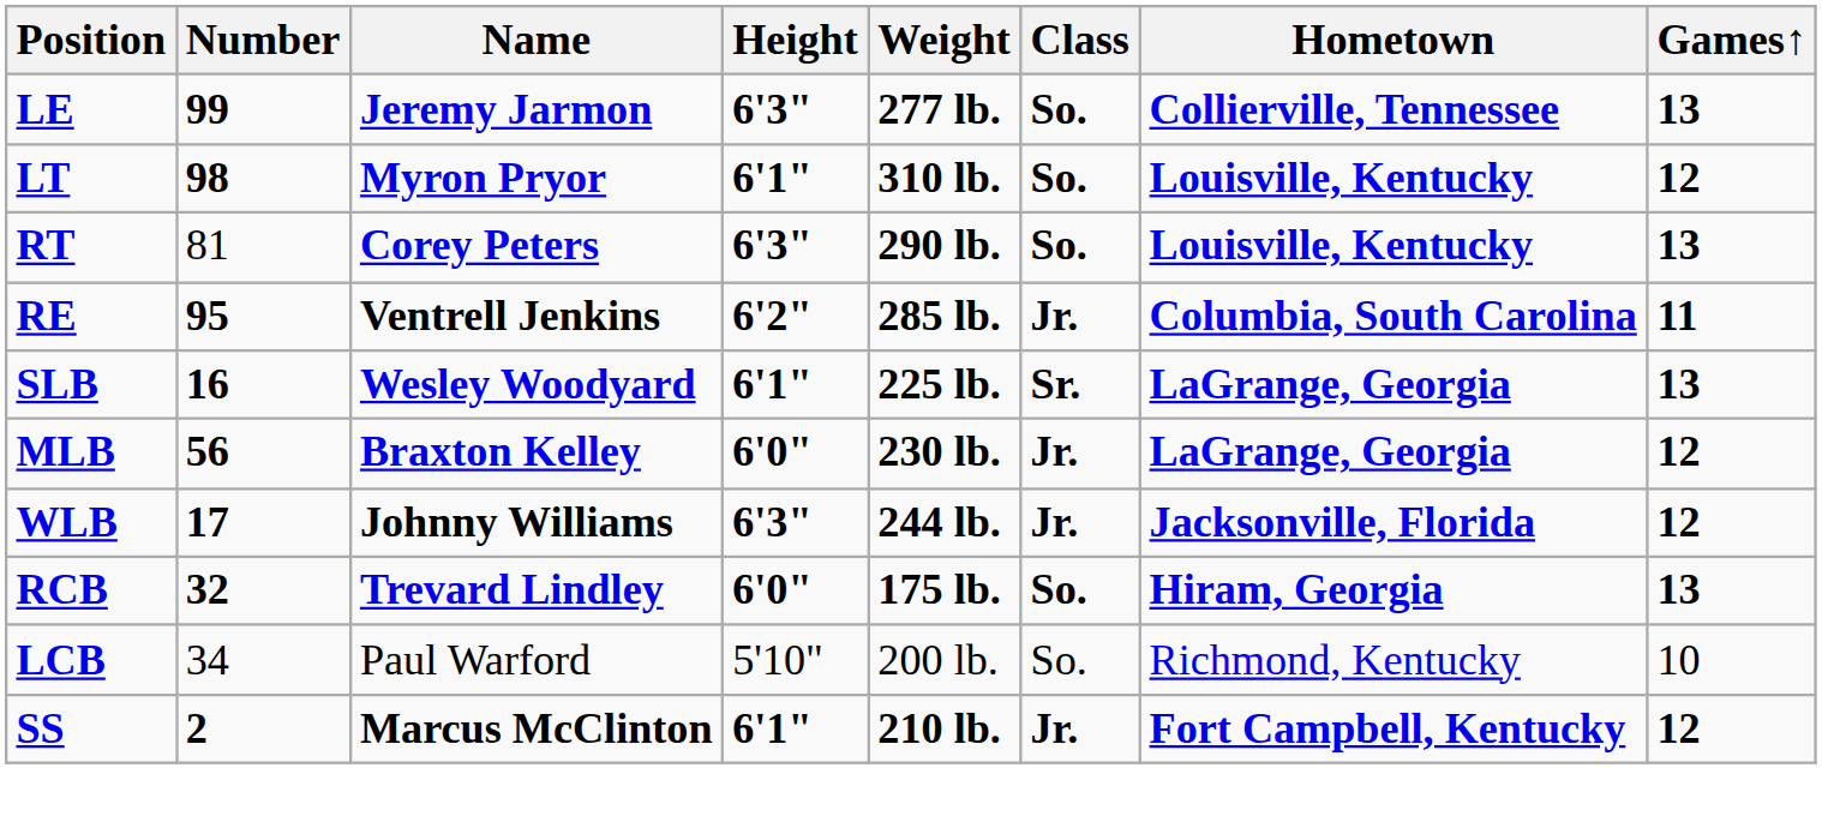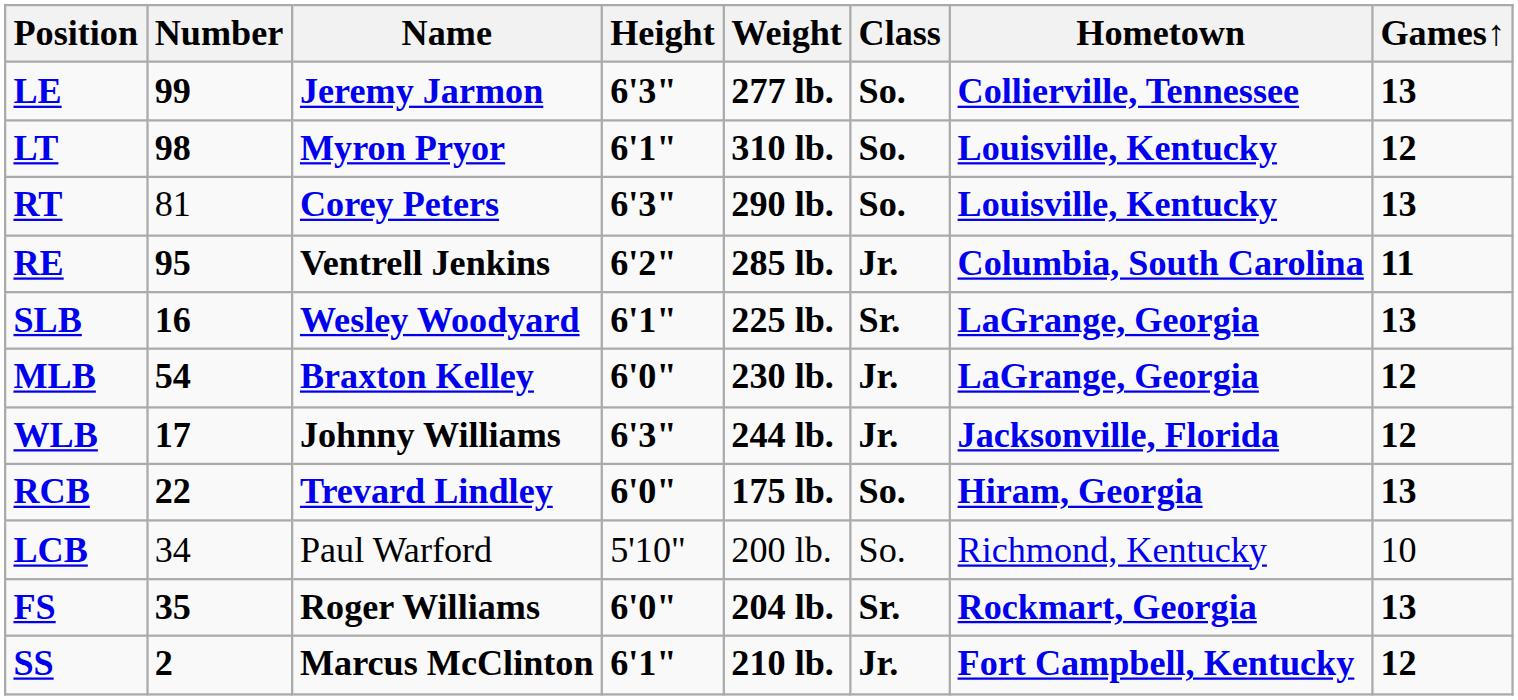 <table class="wikitable">
 <tr>
 <th><strong>Position</strong></th>
 <th><strong>Number</strong></th>
 <th><strong>Name</strong></th>
 <th><strong>Height</strong></th>
 <th><strong>Weight</strong></th>
 <th><strong>Class</strong></th>
 <th><strong>Hometown</strong></th>
 <th><strong>Games↑</strong></th>
 </tr>
 <tr>
 <td><strong><a href='#'>LE</a></strong></td>
 <td><strong>99</strong></td>
 <td><strong><a href='#'>Jeremy Jarmon</a></strong></td>
 <td><strong>6'3"</strong></td>
 <td><strong>277 lb.</strong></td>
 <td><strong>So.</strong></td>
 <td><strong><a href='#'>Collierville, Tennessee</a></strong></td>
 <td><strong>13</strong></td>
 </tr>
 <tr>
 <td><strong><a href='#'>LT</a></strong></td>
 <td><strong>98</strong></td>
 <td><strong><a href='#'>Myron Pryor</a></strong></td>
 <td><strong>6'1"</strong></td>
 <td><strong>310 lb.</strong></td>
 <td><strong>So.</strong></td>
 <td><strong><a href='#'>Louisville, Kentucky</a></strong></td>
 <td><strong>12</strong></td>
 </tr>
 <tr>
 <td><strong><a href='#'>RT</a></strong></td>
 <td>81</td>
 <td><strong><a href='#'>Corey Peters</a></strong></td>
 <td><strong>6'3"</strong></td>
 <td><strong>290 lb.</strong></td>
 <td><strong>So.</strong></td>
 <td><strong><a href='#'>Louisville, Kentucky</a></strong></td>
 <td><strong>13</strong></td>
 </tr>
 <tr>
 <td><strong><a href='#'>RE</a></strong></td>
 <td><strong>95</strong></td>
 <td><strong>Ventrell Jenkins</strong></td>
 <td><strong>6'2"</strong></td>
 <td><strong>285 lb.</strong></td>
 <td><strong>Jr.</strong></td>
 <td><strong><a href='#'>Columbia, South Carolina</a></strong></td>
 <td><strong>11</strong></td>
 </tr>
 <tr>
 <td><strong><a href='#'>SLB</a></strong></td>
 <td><strong>16</strong></td>
 <td><strong><a href='#'>Wesley Woodyard</a></strong></td>
 <td><strong>6'1"</strong></td>
 <td><strong>225 lb.</strong></td>
 <td><strong>Sr.</strong></td>
 <td><strong><a href='#'>LaGrange, Georgia</a></strong></td>
 <td><strong>13</strong></td>
 </tr>
 <tr>
 <td><strong><a href='#'>MLB</a></strong></td>
-<td><strong>56</strong></td>
+<td><strong>54</strong></td>
 <td><strong><a href='#'>Braxton Kelley</a></strong></td>
 <td><strong>6'0"</strong></td>
 <td><strong>230 lb.</strong></td>
 <td><strong>Jr.</strong></td>
 <td><strong><a href='#'>LaGrange, Georgia</a></strong></td>
 <td><strong>12</strong></td>
 </tr>
 <tr>
 <td><strong><a href='#'>WLB</a></strong></td>
 <td><strong>17</strong></td>
 <td><strong>Johnny Williams</strong></td>
 <td><strong>6'3"</strong></td>
 <td><strong>244 lb.</strong></td>
 <td><strong>Jr.</strong></td>
 <td><strong><a href='#'>Jacksonville, Florida</a></strong></td>
 <td><strong>12</strong></td>
 </tr>
 <tr>
 <td><strong><a href='#'>RCB</a></strong></td>
-<td><strong>32</strong></td>
+<td><strong>22</strong></td>
 <td><strong><a href='#'>Trevard Lindley</a></strong></td>
 <td><strong>6'0"</strong></td>
 <td><strong>175 lb.</strong></td>
 <td><strong>So.</strong></td>
 <td><strong><a href='#'>Hiram, Georgia</a></strong></td>
 <td><strong>13</strong></td>
 </tr>
 <tr>
 <td><strong><a href='#'>LCB</a></strong></td>
 <td>34</td>
 <td>Paul Warford</td>
 <td>5'10"</td>
 <td>200 lb.</td>
 <td>So.</td>
 <td><a href='#'>Richmond, Kentucky</a></td>
 <td>10</td>
 </tr>
 <tr>
+<td><strong><a href='#'>FS</a></strong></td>
+<td><strong>35</strong></td>
+<td><strong>Roger Williams</strong></td>
+<td><strong>6'0"</strong></td>
+<td><strong>204 lb.</strong></td>
+<td><strong>Sr.</strong></td>
+<td><strong><a href='#'>Rockmart, Georgia</a></strong></td>
+<td><strong>13</strong></td>
+</tr>
+<tr>
 <td><strong><a href='#'>SS</a></strong></td>
 <td><strong>2</strong></td>
 <td><strong>Marcus McClinton</strong></td>
 <td><strong>6'1"</strong></td>
 <td><strong>210 lb.</strong></td>
 <td><strong>Jr.</strong></td>
 <td><strong><a href='#'>Fort Campbell, Kentucky</a></strong></td>
 <td><strong>12</strong></td>
 </tr>
 </table>
